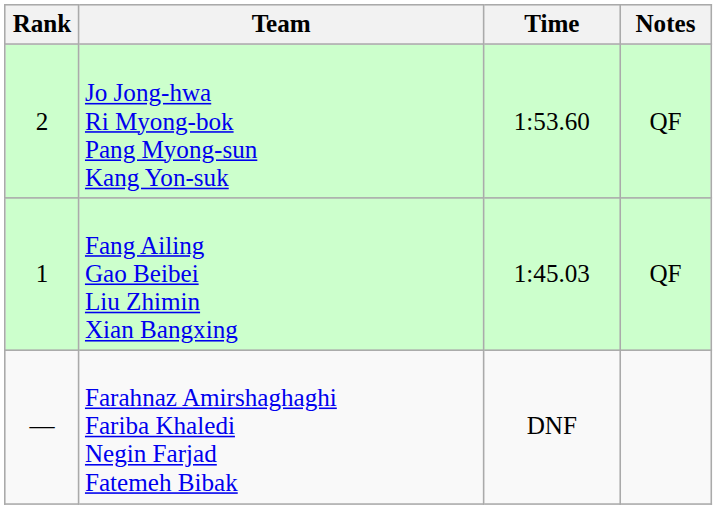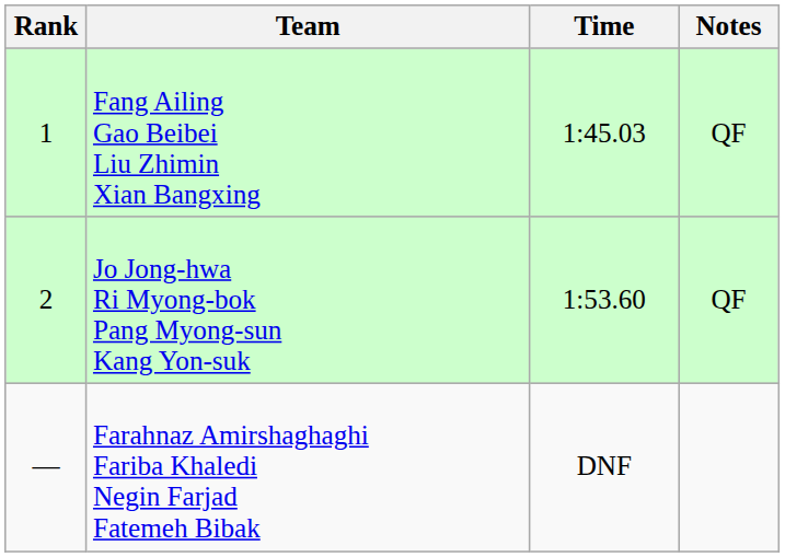 <table class=wikitable style="text-align:center">
 <tr>
 <th width=40>Rank</th>
 <th width=250>Team</th>
 <th width=80>Time</th>
 <th width=50>Notes</th>
 </tr>
 <tr bgcolor="ccffcc">
+<td>1</td>
+<td align=left><br><a href='#'>Fang Ailing</a><br><a href='#'>Gao Beibei</a><br><a href='#'>Liu Zhimin</a><br><a href='#'>Xian Bangxing</a></td>
+<td>1:45.03</td>
+<td>QF</td>
+</tr>
+<tr bgcolor="ccffcc">
 <td>2</td>
 <td align=left><br><a href='#'>Jo Jong-hwa</a><br><a href='#'>Ri Myong-bok</a><br><a href='#'>Pang Myong-sun</a><br><a href='#'>Kang Yon-suk</a></td>
 <td>1:53.60</td>
-<td>QF</td>
-</tr>
-<tr bgcolor="ccffcc">
-<td>1</td>
-<td align=left><br><a href='#'>Fang Ailing</a><br><a href='#'>Gao Beibei</a><br><a href='#'>Liu Zhimin</a><br><a href='#'>Xian Bangxing</a></td>
-<td>1:45.03</td>
 <td>QF</td>
 </tr>
 <tr>
 <td>—</td>
 <td align=left><br><a href='#'>Farahnaz Amirshaghaghi</a><br><a href='#'>Fariba Khaledi</a><br><a href='#'>Negin Farjad</a><br><a href='#'>Fatemeh Bibak</a></td>
 <td>DNF</td>
 <td></td>
 </tr>
 </table>
